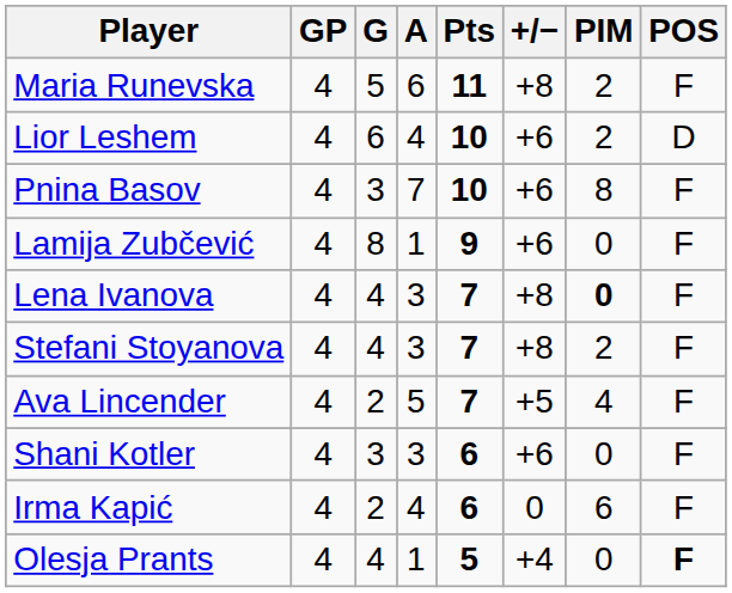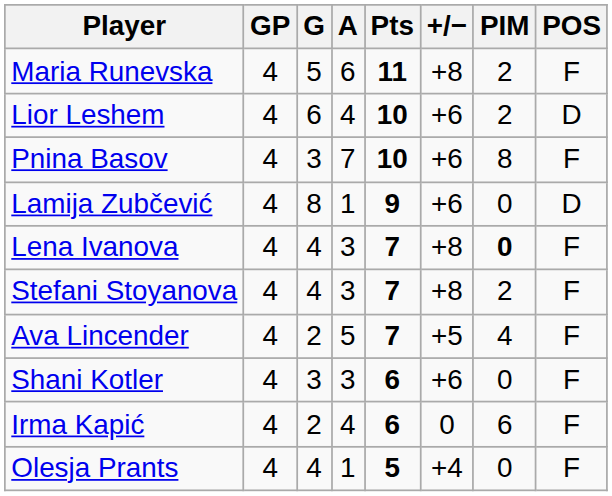 <table class="wikitable sortable" style="text-align:center;">
 <tr>
 <th>Player</th>
 <th>GP</th>
 <th>G</th>
 <th>A</th>
 <th>Pts</th>
 <th>+/−</th>
 <th>PIM</th>
 <th>POS</th>
 </tr>
 <tr>
 <td style="text-align:left;"> <a href='#'>Maria Runevska</a></td>
 <td>4</td>
 <td>5</td>
 <td>6</td>
 <td><strong>11</strong></td>
 <td>+8</td>
 <td>2</td>
 <td>F</td>
 </tr>
 <tr>
 <td style="text-align:left;"> <a href='#'>Lior Leshem</a></td>
 <td>4</td>
 <td>6</td>
 <td>4</td>
 <td><strong>10</strong></td>
 <td>+6</td>
 <td>2</td>
 <td>D</td>
 </tr>
 <tr>
 <td style="text-align:left;"> <a href='#'>Pnina Basov</a></td>
 <td>4</td>
 <td>3</td>
 <td>7</td>
 <td><strong>10</strong></td>
 <td>+6</td>
 <td>8</td>
 <td>F</td>
 </tr>
 <tr>
 <td style="text-align:left;"> <a href='#'>Lamija Zubčević</a></td>
 <td>4</td>
 <td>8</td>
 <td>1</td>
 <td><strong>9</strong></td>
 <td>+6</td>
 <td>0</td>
-<td>F</td>
+<td>D</td>
 </tr>
 <tr>
 <td style="text-align:left;"> <a href='#'>Lena Ivanova</a></td>
 <td>4</td>
 <td>4</td>
 <td>3</td>
 <td><strong>7</strong></td>
 <td>+8</td>
 <td><strong>0</strong></td>
 <td>F</td>
 </tr>
 <tr>
 <td style="text-align:left;"> <a href='#'>Stefani Stoyanova</a></td>
 <td>4</td>
 <td>4</td>
 <td>3</td>
 <td><strong>7</strong></td>
 <td>+8</td>
 <td>2</td>
 <td>F</td>
 </tr>
 <tr>
 <td style="text-align:left;"> <a href='#'>Ava Lincender</a></td>
 <td>4</td>
 <td>2</td>
 <td>5</td>
 <td><strong>7</strong></td>
 <td>+5</td>
 <td>4</td>
 <td>F</td>
 </tr>
 <tr>
 <td style="text-align:left;"> <a href='#'>Shani Kotler</a></td>
 <td>4</td>
 <td>3</td>
 <td>3</td>
 <td><strong>6</strong></td>
 <td>+6</td>
 <td>0</td>
 <td>F</td>
 </tr>
 <tr>
 <td style="text-align:left;"> <a href='#'>Irma Kapić</a></td>
 <td>4</td>
 <td>2</td>
 <td>4</td>
 <td><strong>6</strong></td>
 <td>0</td>
 <td>6</td>
 <td>F</td>
 </tr>
 <tr>
 <td style="text-align:left;"> <a href='#'>Olesja Prants</a></td>
 <td>4</td>
 <td>4</td>
 <td>1</td>
 <td><strong>5</strong></td>
 <td>+4</td>
 <td>0</td>
-<td><strong>F</strong></td>
+<td>F</td>
 </tr>
 </table>
